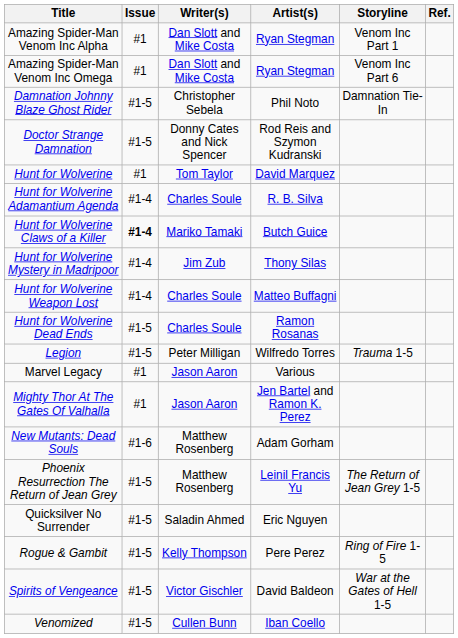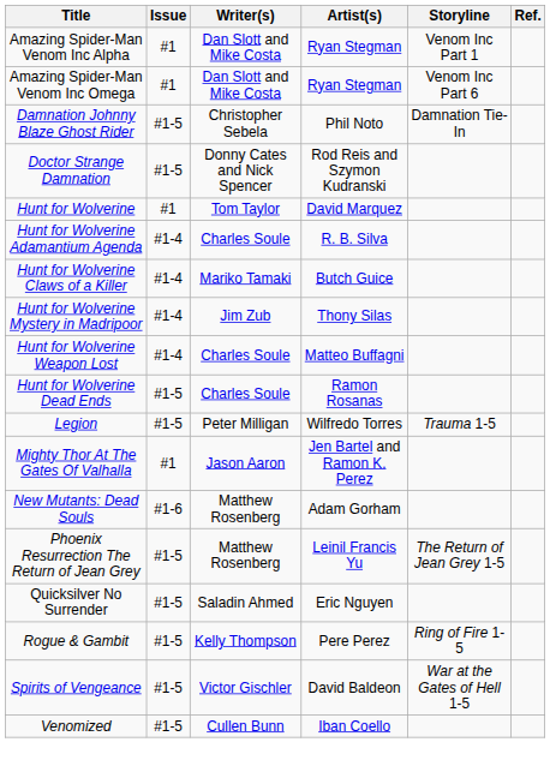 <table class="wikitable" style="text-align:center; width:auto;">
 <tr>
 <th>Title</th>
 <th>Issue</th>
 <th>Writer(s)</th>
 <th>Artist(s)</th>
 <th>Storyline</th>
 <th>Ref.</th>
 </tr>
 <tr>
 <td>Amazing Spider-Man Venom Inc Alpha</td>
 <td>#1</td>
 <td><a href='#'>Dan Slott</a> and <a href='#'>Mike Costa</a></td>
 <td><a href='#'>Ryan Stegman</a></td>
 <td>Venom Inc Part 1</td>
 <td></td>
 </tr>
 <tr>
 <td>Amazing Spider-Man Venom Inc Omega</td>
 <td>#1</td>
 <td><a href='#'>Dan Slott</a> and <a href='#'>Mike Costa</a></td>
 <td><a href='#'>Ryan Stegman</a></td>
 <td>Venom Inc Part 6</td>
 <td></td>
 </tr>
 <tr>
 <td><em><a href='#'>Damnation Johnny Blaze Ghost Rider</a></em></td>
 <td>#1-5</td>
 <td>Christopher Sebela</td>
 <td>Phil Noto</td>
 <td>Damnation Tie-In</td>
 <td></td>
 </tr>
 <tr>
 <td><em><a href='#'>Doctor Strange Damnation</a></em></td>
 <td>#1-5</td>
 <td>Donny Cates and Nick Spencer</td>
 <td>Rod Reis and Szymon Kudranski</td>
 <td></td>
 <td></td>
 </tr>
 <tr>
 <td><em><a href='#'>Hunt for Wolverine</a></em></td>
 <td>#1</td>
 <td><a href='#'>Tom Taylor</a></td>
 <td><a href='#'>David Marquez</a></td>
 <td></td>
 <td></td>
 </tr>
 <tr>
 <td><em><a href='#'>Hunt for Wolverine Adamantium Agenda</a></em></td>
 <td>#1-4</td>
 <td><a href='#'>Charles Soule</a></td>
 <td><a href='#'>R. B. Silva</a></td>
 <td></td>
 <td></td>
 </tr>
 <tr>
 <td><em><a href='#'>Hunt for Wolverine Claws of a Killer</a></em></td>
-<td><strong>#1-4</strong></td>
+<td>#1-4</td>
 <td><a href='#'>Mariko Tamaki</a></td>
 <td><a href='#'>Butch Guice</a></td>
 <td></td>
 <td></td>
 </tr>
 <tr>
 <td><em><a href='#'>Hunt for Wolverine Mystery in Madripoor</a></em></td>
 <td>#1-4</td>
 <td><a href='#'>Jim Zub</a></td>
 <td><a href='#'>Thony Silas</a></td>
 <td></td>
 <td></td>
 </tr>
 <tr>
 <td><em><a href='#'>Hunt for Wolverine Weapon Lost</a></em></td>
 <td>#1-4</td>
 <td><a href='#'>Charles Soule</a></td>
 <td><a href='#'>Matteo Buffagni</a></td>
 <td></td>
 <td></td>
 </tr>
 <tr>
 <td><em><a href='#'>Hunt for Wolverine Dead Ends</a></em></td>
 <td>#1-5</td>
 <td><a href='#'>Charles Soule</a></td>
 <td><a href='#'>Ramon Rosanas</a></td>
 <td></td>
 <td></td>
 </tr>
 <tr>
 <td><em><a href='#'>Legion</a></em></td>
 <td>#1-5</td>
 <td>Peter Milligan</td>
 <td>Wilfredo Torres</td>
 <td><em>Trauma</em> 1-5</td>
-<td></td>
-</tr>
-<tr>
-<td>Marvel Legacy</td>
-<td>#1</td>
-<td><a href='#'>Jason Aaron</a></td>
-<td>Various</td>
-<td></td>
 <td></td>
 </tr>
 <tr>
 <td><em><a href='#'>Mighty Thor At The Gates Of Valhalla</a></em></td>
 <td>#1</td>
 <td><a href='#'>Jason Aaron</a></td>
 <td><a href='#'>Jen Bartel</a> and <a href='#'>Ramon K. Perez</a></td>
 <td></td>
 <td></td>
 </tr>
 <tr>
 <td><em><a href='#'>New Mutants: Dead Souls</a></em></td>
 <td>#1-6</td>
 <td>Matthew Rosenberg</td>
 <td>Adam Gorham</td>
 <td></td>
 <td></td>
 </tr>
 <tr>
 <td><em>Phoenix Resurrection The Return of Jean Grey </em></td>
 <td>#1-5</td>
 <td>Matthew Rosenberg</td>
 <td><a href='#'>Leinil Francis Yu</a></td>
 <td><em>The Return of Jean Grey</em> 1-5</td>
 <td></td>
 </tr>
 <tr>
 <td>Quicksilver No Surrender</td>
 <td>#1-5</td>
 <td>Saladin Ahmed</td>
 <td>Eric Nguyen</td>
 <td></td>
 <td></td>
 </tr>
 <tr>
 <td><em>Rogue & Gambit</em></td>
 <td>#1-5</td>
 <td><a href='#'>Kelly Thompson</a></td>
 <td>Pere Perez</td>
 <td><em>Ring of Fire</em> 1-5</td>
 <td></td>
 </tr>
 <tr>
 <td><em><a href='#'>Spirits of Vengeance</a></em></td>
 <td>#1-5</td>
 <td><a href='#'>Victor Gischler</a></td>
 <td>David Baldeon</td>
 <td><em>War at the Gates of Hell</em> 1-5</td>
 <td></td>
 </tr>
 <tr>
 <td><em>Venomized</em></td>
 <td>#1-5</td>
 <td><a href='#'>Cullen Bunn</a></td>
 <td><a href='#'>Iban Coello</a></td>
 <td></td>
 <td></td>
 </tr>
 </table>
